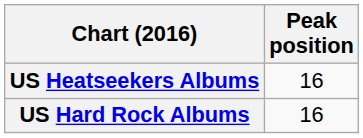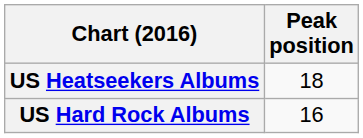 <table class="wikitable plainrowheaders" style="text-align:center;">
 <tr>
 <th>Chart (2016)</th>
 <th>Peak<br>position</th>
 </tr>
 <tr>
 <th scope="row">US <a href='#'>Heatseekers Albums</a></th>
-<td>16</td>
+<td>18</td>
 </tr>
 <tr>
 <th scope="row">US <a href='#'>Hard Rock Albums</a></th>
 <td>16</td>
 </tr>
 </table>
